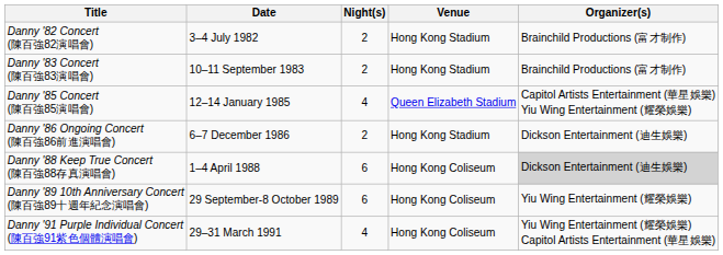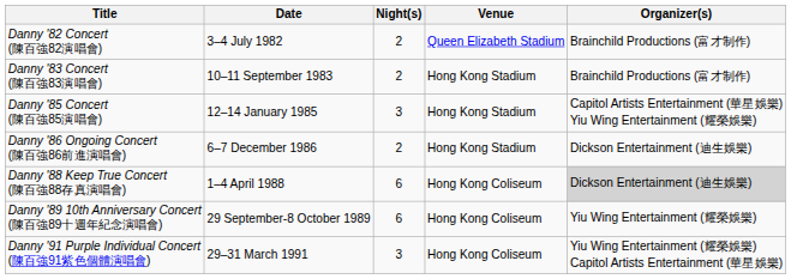 <table class="wikitable">
 <tr>
 <th>Title</th>
 <th>Date</th>
 <th>Night(s)</th>
 <th>Venue</th>
 <th>Organizer(s)</th>
 </tr>
 <tr>
 <td><em>Danny '82 Concert</em><br>(陳百強82演唱會)</td>
 <td>3–4 July 1982</td>
 <td style="text-align:center;">2</td>
-<td>Hong Kong Stadium</td>
+<td><a href='#'>Queen Elizabeth Stadium</a></td>
 <td>Brainchild Productions (富才制作)</td>
 </tr>
 <tr>
 <td><em>Danny '83 Concert</em><br>(陳百強83演唱會)</td>
 <td>10–11 September 1983</td>
 <td style="text-align:center;">2</td>
 <td>Hong Kong Stadium</td>
 <td>Brainchild Productions (富才制作)</td>
 </tr>
 <tr>
 <td><em>Danny '85 Concert</em><br>(陳百強85演唱會)</td>
 <td>12–14 January 1985</td>
-<td style="text-align:center;">4</td>
-<td><a href='#'>Queen Elizabeth Stadium</a></td>
+<td style="text-align:center;">3</td>
+<td>Hong Kong Stadium</td>
 <td>Capitol Artists Entertainment (華星娛樂)<br>Yiu Wing Entertainment (耀榮娛樂)</td>
 </tr>
 <tr>
 <td><em>Danny '86 Ongoing Concert</em><br>(陳百強86前進演唱會)</td>
 <td>6–7 December 1986</td>
 <td style="text-align:center;">2</td>
 <td>Hong Kong Stadium</td>
 <td>Dickson Entertainment (迪生娛樂)</td>
 </tr>
 <tr>
 <td><em>Danny '88 Keep True Concert</em><br>(陳百強88存真演唱會)</td>
 <td>1–4 April 1988</td>
 <td style="text-align:center;">6</td>
 <td>Hong Kong Coliseum</td>
 <td style="background: lightgrey;">Dickson Entertainment (迪生娛樂)</td>
 </tr>
 <tr>
 <td><em>Danny '89 10th Anniversary Concert</em><br>(陳百強89十週年紀念演唱會)</td>
 <td>29 September-8 October 1989</td>
 <td style="text-align:center;">6</td>
 <td>Hong Kong Coliseum</td>
 <td>Yiu Wing Entertainment (耀榮娛樂)</td>
 </tr>
 <tr>
 <td><em>Danny '91 Purple Individual Concert</em><br>(<a href='#'>陳百強91紫色個體演唱會</a>)</td>
 <td>29–31 March 1991</td>
-<td style="text-align:center;">4</td>
+<td style="text-align:center;">3</td>
 <td>Hong Kong Coliseum</td>
 <td>Yiu Wing Entertainment (耀榮娛樂)<br>Capitol Artists Entertainment (華星娛樂)</td>
 </tr>
 </table>
